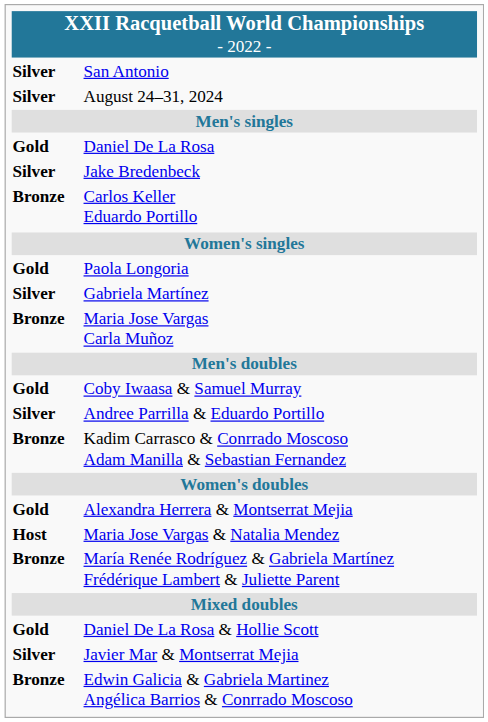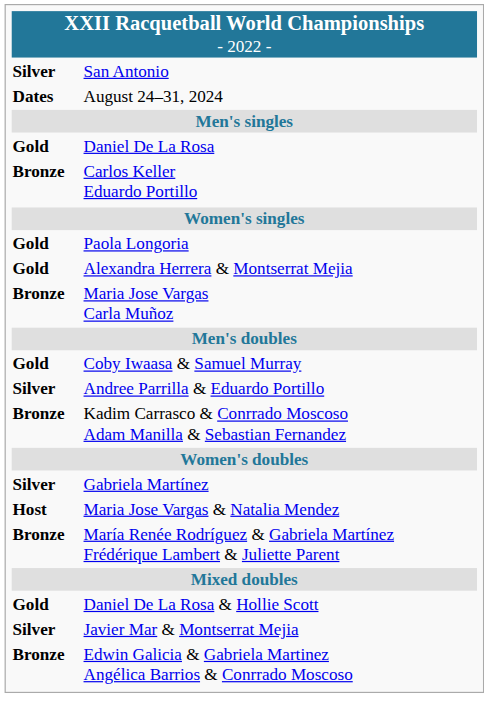 <table class="infobox" style="font-size: 90%; width: 28em;">
 <tr>
 <td colspan="2" style="background: #227799; text-align: center; color:#ffffff;"><big><strong>XXII Racquetball World Championships</strong></big><br>-  2022 -</td>
 </tr>
 <tr style="vertical-align:top;">
 <td><strong>Silver</strong> </td>
 <td> <a href='#'>San Antonio</a></td>
 </tr>
 <tr style="vertical-align:top;">
-<td><strong>Silver</strong> </td>
+<td><strong>Dates</strong></td>
 <td>August 24–31, 2024</td>
 </tr>
 <tr style="vertical-align:top;">
 <td colspan="2" style="background: #dfdfdf; text-align: center; color:#227799;"><strong>Men's singles</strong></td>
 </tr>
 <tr style="vertical-align:top;">
 <td><strong>Gold</strong> </td>
 <td> <a href='#'>Daniel De La Rosa</a></td>
-</tr>
-<tr>
-<td><strong>Silver</strong> </td>
-<td> <a href='#'>Jake Bredenbeck</a></td>
 </tr>
 <tr>
 <td><strong>Bronze</strong> </td>
 <td> <a href='#'>Carlos Keller</a><br> <a href='#'>Eduardo Portillo</a></td>
 </tr>
 <tr style="vertical-align:top;">
 </tr>
 <tr style="vertical-align:top;">
 <td colspan="2" style="background: #dfdfdf; text-align: center; color:#227799;"><strong>Women's singles</strong></td>
 </tr>
 <tr style="vertical-align:top;">
 <td><strong>Gold</strong> </td>
 <td> <a href='#'>Paola Longoria</a></td>
 </tr>
-<tr>
-<td><strong>Silver</strong> </td>
-<td> <a href='#'>Gabriela Martínez</a></td>
+<tr style="vertical-align:top;">
+<td><strong>Gold</strong> </td>
+<td> <a href='#'>Alexandra Herrera</a> & <a href='#'>Montserrat Mejia</a></td>
 </tr>
 <tr>
 <td><strong>Bronze</strong> </td>
 <td> <a href='#'>Maria Jose Vargas</a><br> <a href='#'>Carla Muñoz</a></td>
 </tr>
 <tr style="vertical-align:top;">
 <td colspan="2" style="background: #dfdfdf; text-align: center; color:#227799;"><strong>Men's doubles</strong></td>
 </tr>
 <tr style="vertical-align:top;">
 <td><strong>Gold</strong> </td>
 <td> <a href='#'>Coby Iwaasa</a> & <a href='#'>Samuel Murray</a></td>
 </tr>
 <tr>
 <td><strong>Silver</strong> </td>
 <td> <a href='#'>Andree Parrilla</a> & <a href='#'>Eduardo Portillo</a></td>
 </tr>
 <tr>
 <td><strong>Bronze</strong> </td>
 <td> Kadim Carrasco & <a href='#'>Conrrado Moscoso</a><br> <a href='#'>Adam Manilla</a> & <a href='#'> Sebastian Fernandez</a></td>
 </tr>
 <tr style="vertical-align:top;">
 <td colspan="2" style="background: #dfdfdf; text-align: center; color:#227799;"><strong>Women's doubles</strong></td>
 </tr>
-<tr style="vertical-align:top;">
-<td><strong>Gold</strong> </td>
-<td> <a href='#'>Alexandra Herrera</a> & <a href='#'>Montserrat Mejia</a></td>
+<tr>
+<td><strong>Silver</strong> </td>
+<td> <a href='#'>Gabriela Martínez</a></td>
 </tr>
 <tr>
 <td><strong>Host</strong></td>
 <td> <a href='#'>Maria Jose Vargas</a> & <a href='#'>Natalia Mendez</a></td>
 </tr>
 <tr>
 <td><strong>Bronze</strong> </td>
 <td> <a href='#'>María Renée Rodríguez</a> & <a href='#'>Gabriela Martínez</a><br> <a href='#'>Frédérique Lambert</a> & <a href='#'>Juliette Parent</a></td>
 </tr>
 <tr style="vertical-align:top;">
 <td colspan="2" style="background: #dfdfdf; text-align: center; color:#227799;"><strong>Mixed doubles</strong></td>
 </tr>
 <tr style="vertical-align:top;">
 <td><strong>Gold</strong> </td>
 <td> <a href='#'>Daniel De La Rosa</a> & <a href='#'>Hollie Scott</a></td>
 </tr>
 <tr>
 <td><strong>Silver</strong> </td>
 <td> <a href='#'>Javier Mar</a> & <a href='#'>Montserrat Mejia</a></td>
 </tr>
 <tr>
 <td><strong>Bronze</strong> </td>
 <td> <a href='#'>Edwin Galicia</a> & <a href='#'>Gabriela Martinez</a><br> <a href='#'>Angélica Barrios</a> & <a href='#'>Conrrado Moscoso</a></td>
 </tr>
 </table>
